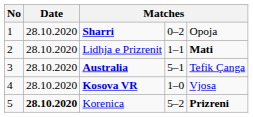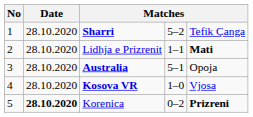 <table class="wikitable">
 <tr>
 <th>No</th>
 <th>Date</th>
 <th colspan="3">Matches</th>
 </tr>
 <tr>
 <td>1</td>
 <td>28.10.2020</td>
 <td><a href='#'><strong>Sharri</strong></a></td>
-<td>0–2</td>
-<td>Opoja</td>
+<td>5–2</td>
+<td><a href='#'>Tefik Çanga</a></td>
 </tr>
 <tr>
 <td>2</td>
 <td>28.10.2020</td>
 <td><a href='#'>Lidhja e Prizrenit</a></td>
 <td>1–1 </td>
 <td><strong>Mati</strong></td>
 </tr>
 <tr>
 <td>3</td>
 <td>28.10.2020</td>
 <td><strong><a href='#'>Australia</a></strong></td>
 <td>5–1</td>
-<td><a href='#'>Tefik Çanga</a></td>
+<td>Opoja</td>
 </tr>
 <tr>
 <td>4</td>
 <td>28.10.2020</td>
 <td><a href='#'><strong>Kosova VR</strong></a></td>
 <td>1–0</td>
 <td><a href='#'>Vjosa</a></td>
 </tr>
 <tr>
 <td>5</td>
 <td><strong>28.10.2020</strong></td>
 <td><a href='#'>Korenica</a></td>
-<td>5–2</td>
+<td>0–2</td>
 <td><strong>Prizreni</strong></td>
 </tr>
 </table>
